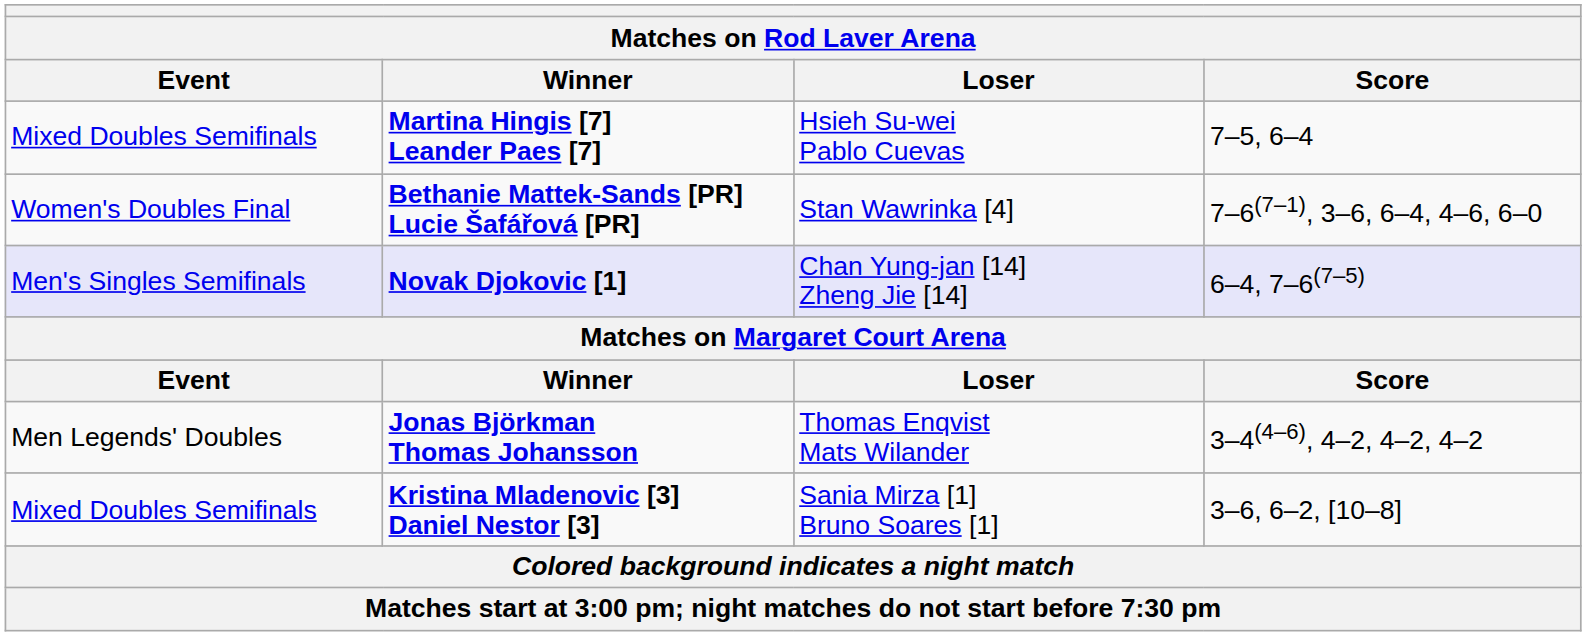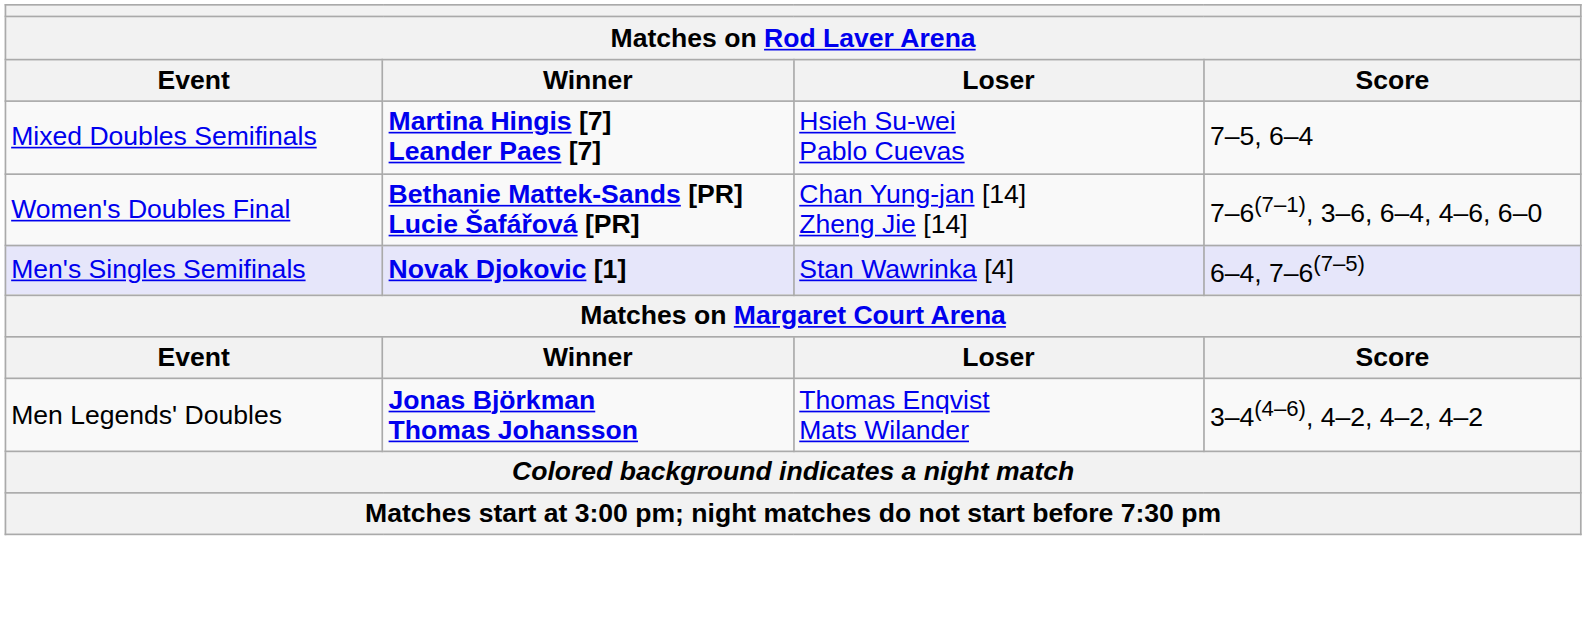 <table class="wikitable collapsible uncollapsed" style="margin:1em auto;">
 <tr>
 <th colspan=4></th>
 </tr>
 <tr>
 <th colspan=4><strong>Matches on <a href='#'>Rod Laver Arena</a></strong></th>
 </tr>
 <tr>
 <th style="width:220px;">Event</th>
 <th style="width:240px;">Winner</th>
 <th style="width:240px;">Loser</th>
 <th style="width:220px;">Score</th>
 </tr>
 <tr>
 <td><a href='#'>Mixed Doubles Semifinals</a></td>
 <td><strong> <a href='#'>Martina Hingis</a> [7] <br>  <a href='#'>Leander Paes</a> [7]</strong></td>
 <td> <a href='#'>Hsieh Su-wei</a> <br>  <a href='#'>Pablo Cuevas</a></td>
 <td>7–5, 6–4</td>
 </tr>
 <tr>
 <td><a href='#'>Women's Doubles Final</a></td>
 <td><strong> <a href='#'>Bethanie Mattek-Sands</a> [PR] <br>  <a href='#'>Lucie Šafářová</a> [PR]</strong></td>
-<td> <a href='#'>Stan Wawrinka</a> [4]</td>
+<td> <a href='#'>Chan Yung-jan</a> [14] <br>  <a href='#'>Zheng Jie</a> [14]</td>
 <td>7–6<sup>(7–1)</sup>, 3–6, 6–4, 4–6, 6–0</td>
 </tr>
 <tr bgcolor=lavender>
 <td><a href='#'>Men's Singles Semifinals</a></td>
 <td><strong> <a href='#'>Novak Djokovic</a> [1]</strong></td>
-<td> <a href='#'>Chan Yung-jan</a> [14] <br>  <a href='#'>Zheng Jie</a> [14]</td>
+<td> <a href='#'>Stan Wawrinka</a> [4]</td>
 <td>6–4, 7–6<sup>(7–5)</sup></td>
 </tr>
 <tr>
 <th colspan=4><strong>Matches on <a href='#'>Margaret Court Arena</a></strong></th>
 </tr>
 <tr>
 <th style="width:220px;">Event</th>
 <th style="width:240px;">Winner</th>
 <th style="width:240px;">Loser</th>
 <th style="width:220px;">Score</th>
 </tr>
 <tr>
 <td>Men Legends' Doubles</td>
 <td><strong> <a href='#'>Jonas Björkman</a> <br>  <a href='#'>Thomas Johansson</a></strong></td>
 <td> <a href='#'>Thomas Enqvist</a> <br>  <a href='#'>Mats Wilander</a></td>
 <td>3–4<sup>(4–6)</sup>, 4–2, 4–2, 4–2</td>
 </tr>
 <tr>
-<td><a href='#'>Mixed Doubles Semifinals</a></td>
-<td><strong> <a href='#'>Kristina Mladenovic</a> [3] <br>  <a href='#'>Daniel Nestor</a> [3]</strong></td>
-<td> <a href='#'>Sania Mirza</a> [1] <br>  <a href='#'>Bruno Soares</a> [1]</td>
-<td>3–6, 6–2, [10–8]</td>
-</tr>
-<tr>
 <th colspan=4><em>Colored background indicates a night match</em></th>
 </tr>
 <tr>
 <th colspan=4>Matches start at 3:00 pm; night matches do not start before 7:30 pm</th>
 </tr>
 </table>
